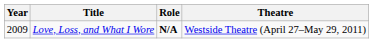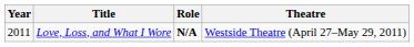 <table class="wikitable">
 <tr>
 <th>Year</th>
 <th>Title</th>
 <th>Role</th>
 <th>Theatre</th>
 </tr>
 <tr>
-<td>2009</td>
+<td>2011</td>
 <td><em><a href='#'>Love, Loss, and What I Wore</a></em></td>
 <td><strong>N/A</strong></td>
 <td><a href='#'>Westside Theatre</a> (April 27–May 29, 2011)</td>
 </tr>
 </table>
